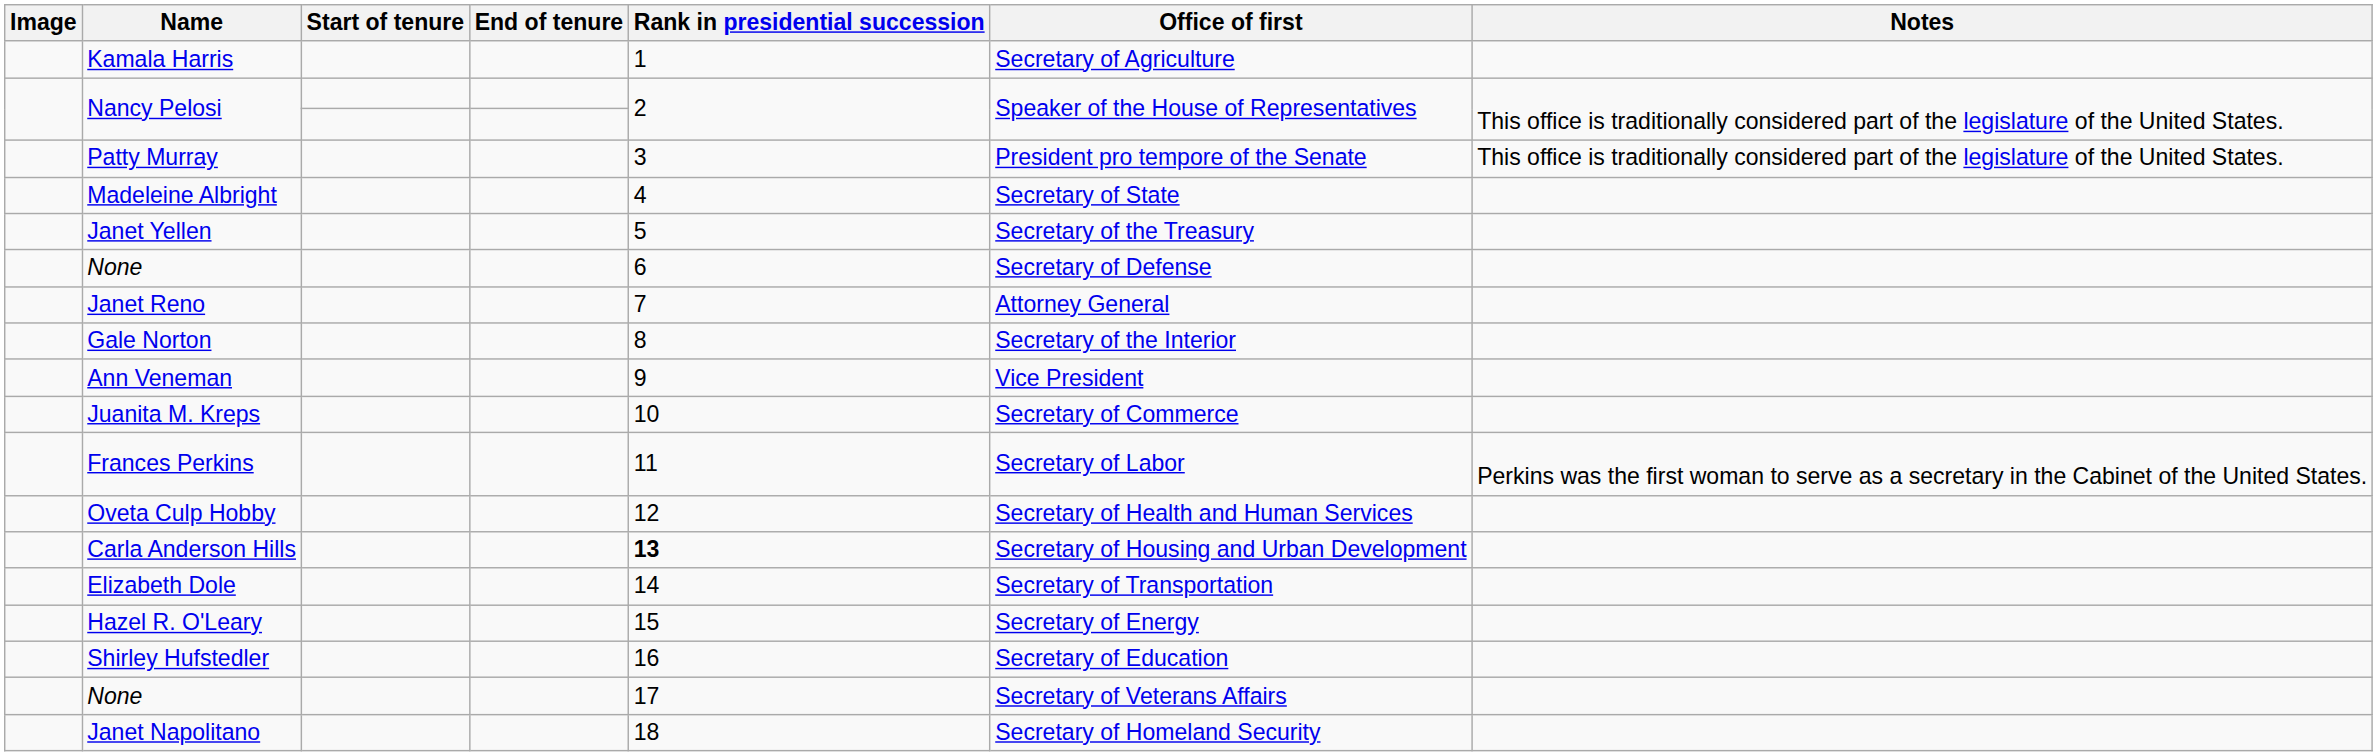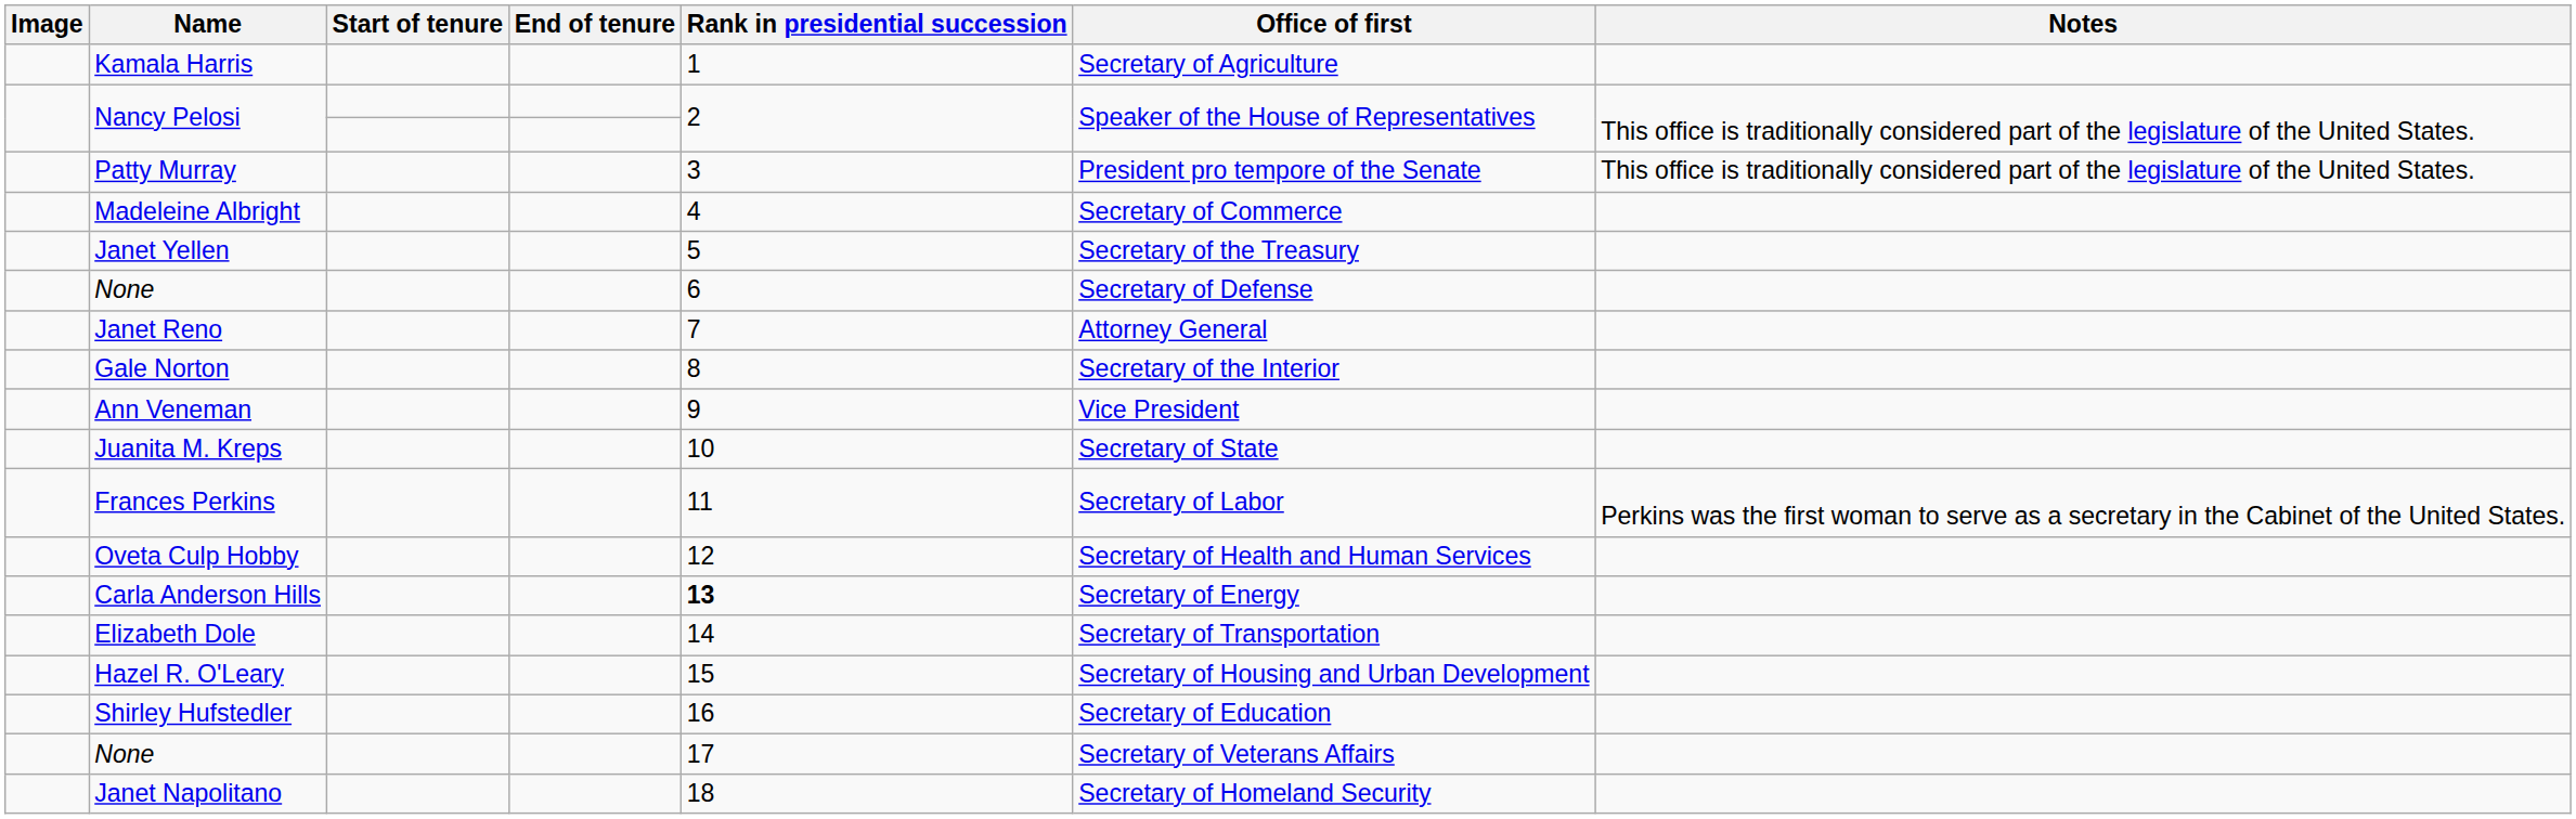 <table class="wikitable sortable">
 <tr>
 <th>Image</th>
 <th>Name</th>
 <th>Start of tenure</th>
 <th>End of tenure</th>
 <th>Rank in <a href='#'>presidential succession</a></th>
 <th>Office of first</th>
 <th class="unsortable">Notes</th>
 </tr>
 <tr>
 <td></td>
 <td><a href='#'>Kamala Harris</a></td>
 <td></td>
 <td></td>
 <td>1</td>
 <td><a href='#'>Secretary of Agriculture</a></td>
 <td></td>
 </tr>
 <tr>
 <td rowspan="2"></td>
 <td rowspan="2"><a href='#'>Nancy Pelosi</a></td>
 <td></td>
 <td></td>
 <td rowspan="2">2</td>
 <td rowspan="2"><a href='#'>Speaker of the House of Representatives</a></td>
 <td rowspan="2"><br>This office is traditionally considered part of the <a href='#'>legislature</a> of the United States.</td>
 </tr>
 <tr>
 <td></td>
 <td></td>
 </tr>
 <tr>
 <td></td>
 <td><a href='#'>Patty Murray</a></td>
 <td></td>
 <td></td>
 <td>3</td>
 <td><a href='#'>President pro tempore of the Senate</a></td>
 <td>This office is traditionally considered part of the <a href='#'>legislature</a> of the United States.</td>
 </tr>
 <tr>
 <td></td>
 <td><a href='#'>Madeleine Albright</a></td>
 <td></td>
 <td></td>
 <td>4</td>
-<td><a href='#'>Secretary of State</a></td>
+<td><a href='#'>Secretary of Commerce</a></td>
 <td></td>
 </tr>
 <tr>
 <td></td>
 <td><a href='#'>Janet Yellen</a></td>
 <td></td>
 <td></td>
 <td>5</td>
 <td><a href='#'>Secretary of the Treasury</a></td>
 <td></td>
 </tr>
 <tr>
 <td></td>
 <td><em>None</em></td>
 <td></td>
 <td></td>
 <td>6</td>
 <td><a href='#'>Secretary of Defense</a></td>
 <td></td>
 </tr>
 <tr>
 <td></td>
 <td><a href='#'>Janet Reno</a></td>
 <td></td>
 <td></td>
 <td>7</td>
 <td><a href='#'>Attorney General</a></td>
 <td></td>
 </tr>
 <tr>
 <td></td>
 <td><a href='#'>Gale Norton</a></td>
 <td></td>
 <td></td>
 <td>8</td>
 <td><a href='#'>Secretary of the Interior</a></td>
 <td></td>
 </tr>
 <tr>
 <td></td>
 <td><a href='#'>Ann Veneman</a></td>
 <td></td>
 <td></td>
 <td>9</td>
 <td><a href='#'>Vice President</a></td>
 <td></td>
 </tr>
 <tr>
 <td></td>
 <td><a href='#'>Juanita M. Kreps</a></td>
 <td></td>
 <td></td>
 <td>10</td>
-<td><a href='#'>Secretary of Commerce</a></td>
+<td><a href='#'>Secretary of State</a></td>
 <td></td>
 </tr>
 <tr>
 <td></td>
 <td><a href='#'>Frances Perkins</a></td>
 <td></td>
 <td></td>
 <td>11</td>
 <td><a href='#'>Secretary of Labor</a></td>
 <td><br>Perkins was the first woman to serve as a secretary in the Cabinet of the United States.</td>
 </tr>
 <tr>
 <td></td>
 <td><a href='#'>Oveta Culp Hobby</a></td>
 <td></td>
 <td></td>
 <td>12</td>
 <td><a href='#'>Secretary of Health and Human Services</a></td>
 <td></td>
 </tr>
 <tr>
 <td></td>
 <td><a href='#'>Carla Anderson Hills</a></td>
 <td></td>
 <td></td>
 <td><strong>13</strong></td>
-<td><a href='#'>Secretary of Housing and Urban Development</a></td>
+<td><a href='#'>Secretary of Energy</a></td>
 <td></td>
 </tr>
 <tr>
 <td></td>
 <td><a href='#'>Elizabeth Dole</a></td>
 <td></td>
 <td></td>
 <td>14</td>
 <td><a href='#'>Secretary of Transportation</a></td>
 <td></td>
 </tr>
 <tr>
 <td></td>
 <td><a href='#'>Hazel R. O'Leary</a></td>
 <td></td>
 <td></td>
 <td>15</td>
-<td><a href='#'>Secretary of Energy</a></td>
+<td><a href='#'>Secretary of Housing and Urban Development</a></td>
 <td></td>
 </tr>
 <tr>
 <td></td>
 <td><a href='#'>Shirley Hufstedler</a></td>
 <td></td>
 <td></td>
 <td>16</td>
 <td><a href='#'>Secretary of Education</a></td>
 <td></td>
 </tr>
 <tr>
 <td></td>
 <td><em>None</em></td>
 <td></td>
 <td></td>
 <td>17</td>
 <td><a href='#'>Secretary of Veterans Affairs</a></td>
 <td></td>
 </tr>
 <tr>
 <td></td>
 <td><a href='#'>Janet Napolitano</a></td>
 <td></td>
 <td></td>
 <td>18</td>
 <td><a href='#'>Secretary of Homeland Security</a></td>
 <td></td>
 </tr>
 </table>
